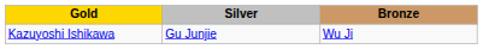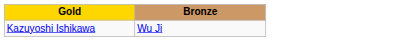 <table class="wikitable" style="text-align:left">
 <tr align="center">
 <td width=200 bgcolor=gold><strong>Gold</strong></td>
-<td width=200 bgcolor=silver><strong>Silver</strong></td>
 <td width=200 bgcolor=CC9966><strong>Bronze</strong></td>
 </tr>
 <tr>
 <td><a href='#'>Kazuyoshi Ishikawa</a><br><em></em></td>
-<td><a href='#'>Gu Junjie</a><br><em></em></td>
 <td><a href='#'>Wu Ji</a><br><em></em></td>
 </tr>
 </table>
